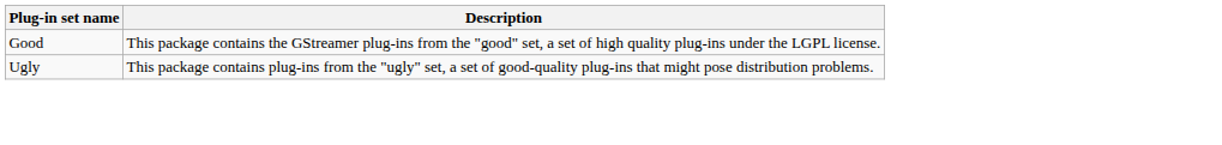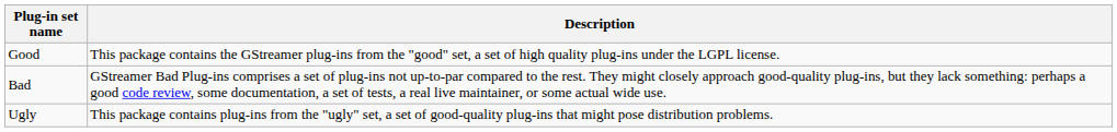 <table class="wikitable">
 <tr>
 <th>Plug-in set name</th>
 <th>Description</th>
 </tr>
 <tr>
 <td>Good</td>
 <td>This package contains the GStreamer plug-ins from the "good" set, a set of high quality plug-ins under the LGPL license.</td>
 </tr>
 <tr>
+<td>Bad</td>
+<td>GStreamer Bad Plug-ins comprises a set of plug-ins not up-to-par compared to the rest. They might closely approach good-quality plug-ins, but they lack something: perhaps a good <a href='#'>code review</a>, some documentation, a set of tests, a real live maintainer, or some actual wide use.</td>
+</tr>
+<tr>
 <td>Ugly</td>
 <td>This package contains plug-ins from the "ugly" set, a set of good-quality plug-ins that might pose distribution problems.</td>
 </tr>
 </table>
